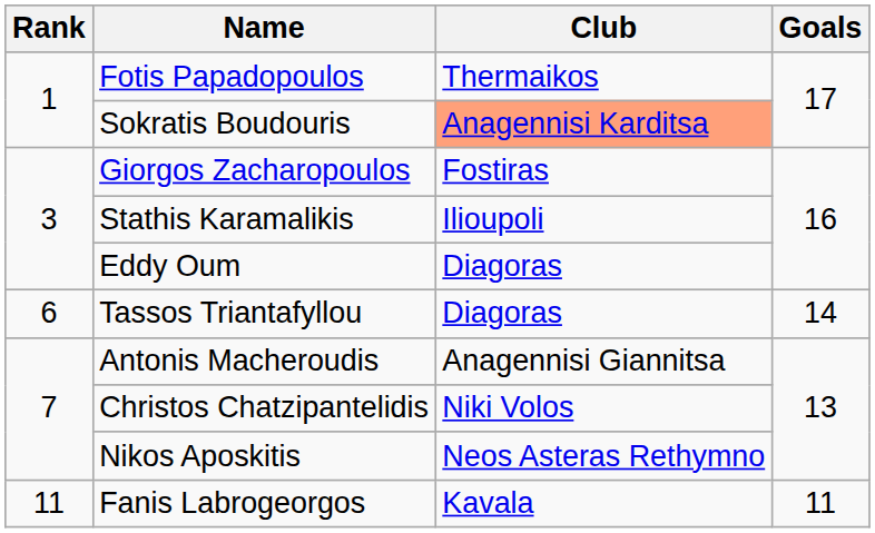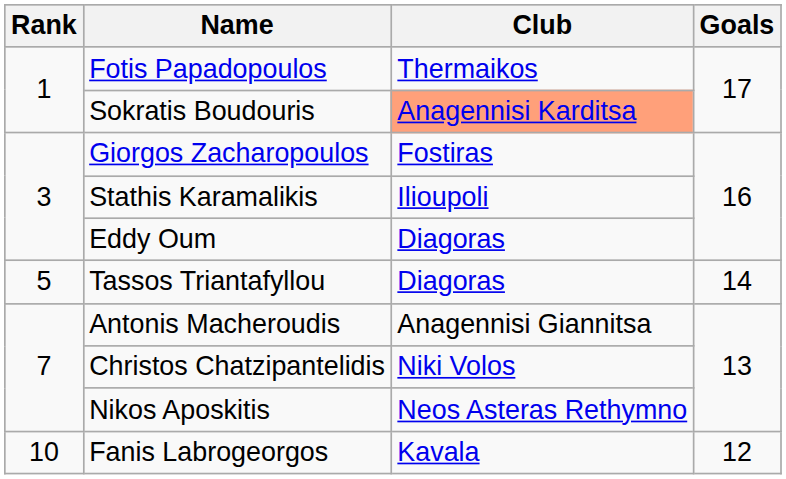 <table class="wikitable" style="text-align:center">
 <tr>
 <th>Rank</th>
 <th>Name</th>
 <th>Club</th>
 <th>Goals</th>
 </tr>
 <tr>
 <td rowspan="2">1</td>
 <td align="left"> <a href='#'>Fotis Papadopoulos</a></td>
 <td align="left"><a href='#'>Thermaikos</a></td>
 <td rowspan="2">17</td>
 </tr>
 <tr>
 <td align="left"> Sokratis Boudouris</td>
 <td align="left" style="background: lightsalmon;"><a href='#'>Anagennisi Karditsa</a></td>
 </tr>
 <tr>
 <td rowspan="3">3</td>
 <td align="left"> <a href='#'>Giorgos Zacharopoulos</a></td>
 <td align="left"><a href='#'>Fostiras</a></td>
 <td rowspan="3">16</td>
 </tr>
 <tr>
 <td align="left"> Stathis Karamalikis</td>
 <td align="left"><a href='#'>Ilioupoli</a></td>
 </tr>
 <tr>
 <td align="left"> Eddy Oum</td>
 <td align="left"><a href='#'>Diagoras</a></td>
 </tr>
 <tr>
-<td>6</td>
+<td>5</td>
 <td align="left"> Tassos Triantafyllou</td>
 <td align="left"><a href='#'>Diagoras</a></td>
 <td>14</td>
 </tr>
 <tr>
 <td rowspan="3">7</td>
 <td align="left"> Antonis Macheroudis</td>
 <td align="left">Anagennisi Giannitsa</td>
 <td rowspan="3">13</td>
 </tr>
 <tr>
 <td align="left"> Christos Chatzipantelidis</td>
 <td align="left"><a href='#'>Niki Volos</a></td>
 </tr>
 <tr>
 <td align="left"> Nikos Aposkitis</td>
 <td align="left"><a href='#'>Neos Asteras Rethymno</a></td>
 </tr>
 <tr>
-<td>11</td>
+<td>10</td>
 <td align="left"> Fanis Labrogeorgos</td>
 <td align="left"><a href='#'>Kavala</a></td>
-<td>11</td>
+<td>12</td>
 </tr>
 </table>
